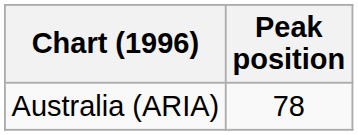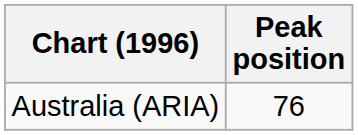 <table class="wikitable sortable">
 <tr>
 <th>Chart (1996)</th>
 <th>Peak<br>position</th>
 </tr>
 <tr>
 <td>Australia (ARIA)</td>
-<td align="center">78</td>
+<td align="center">76</td>
 </tr>
 </table>
